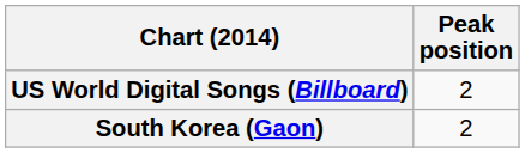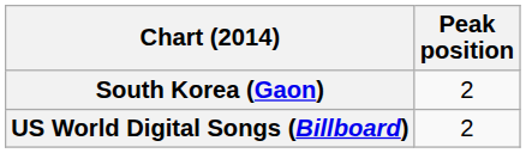 <table class="wikitable plainrowheaders" style="text-align:center">
 <tr>
 <th scope="col">Chart (2014)</th>
 <th scope="col">Peak<br>position</th>
 </tr>
 <tr>
+<th scope="row">South Korea (<a href='#'>Gaon</a>)</th>
+<td>2</td>
+</tr>
+<tr>
 <th scope="row">US World Digital Songs (<a href='#'><em>Billboard</em></a>)</th>
 <td>2</td>
 </tr>
-<tr>
-<th scope="row">South Korea (<a href='#'>Gaon</a>)</th>
-<td>2</td>
-</tr>
 </table>
